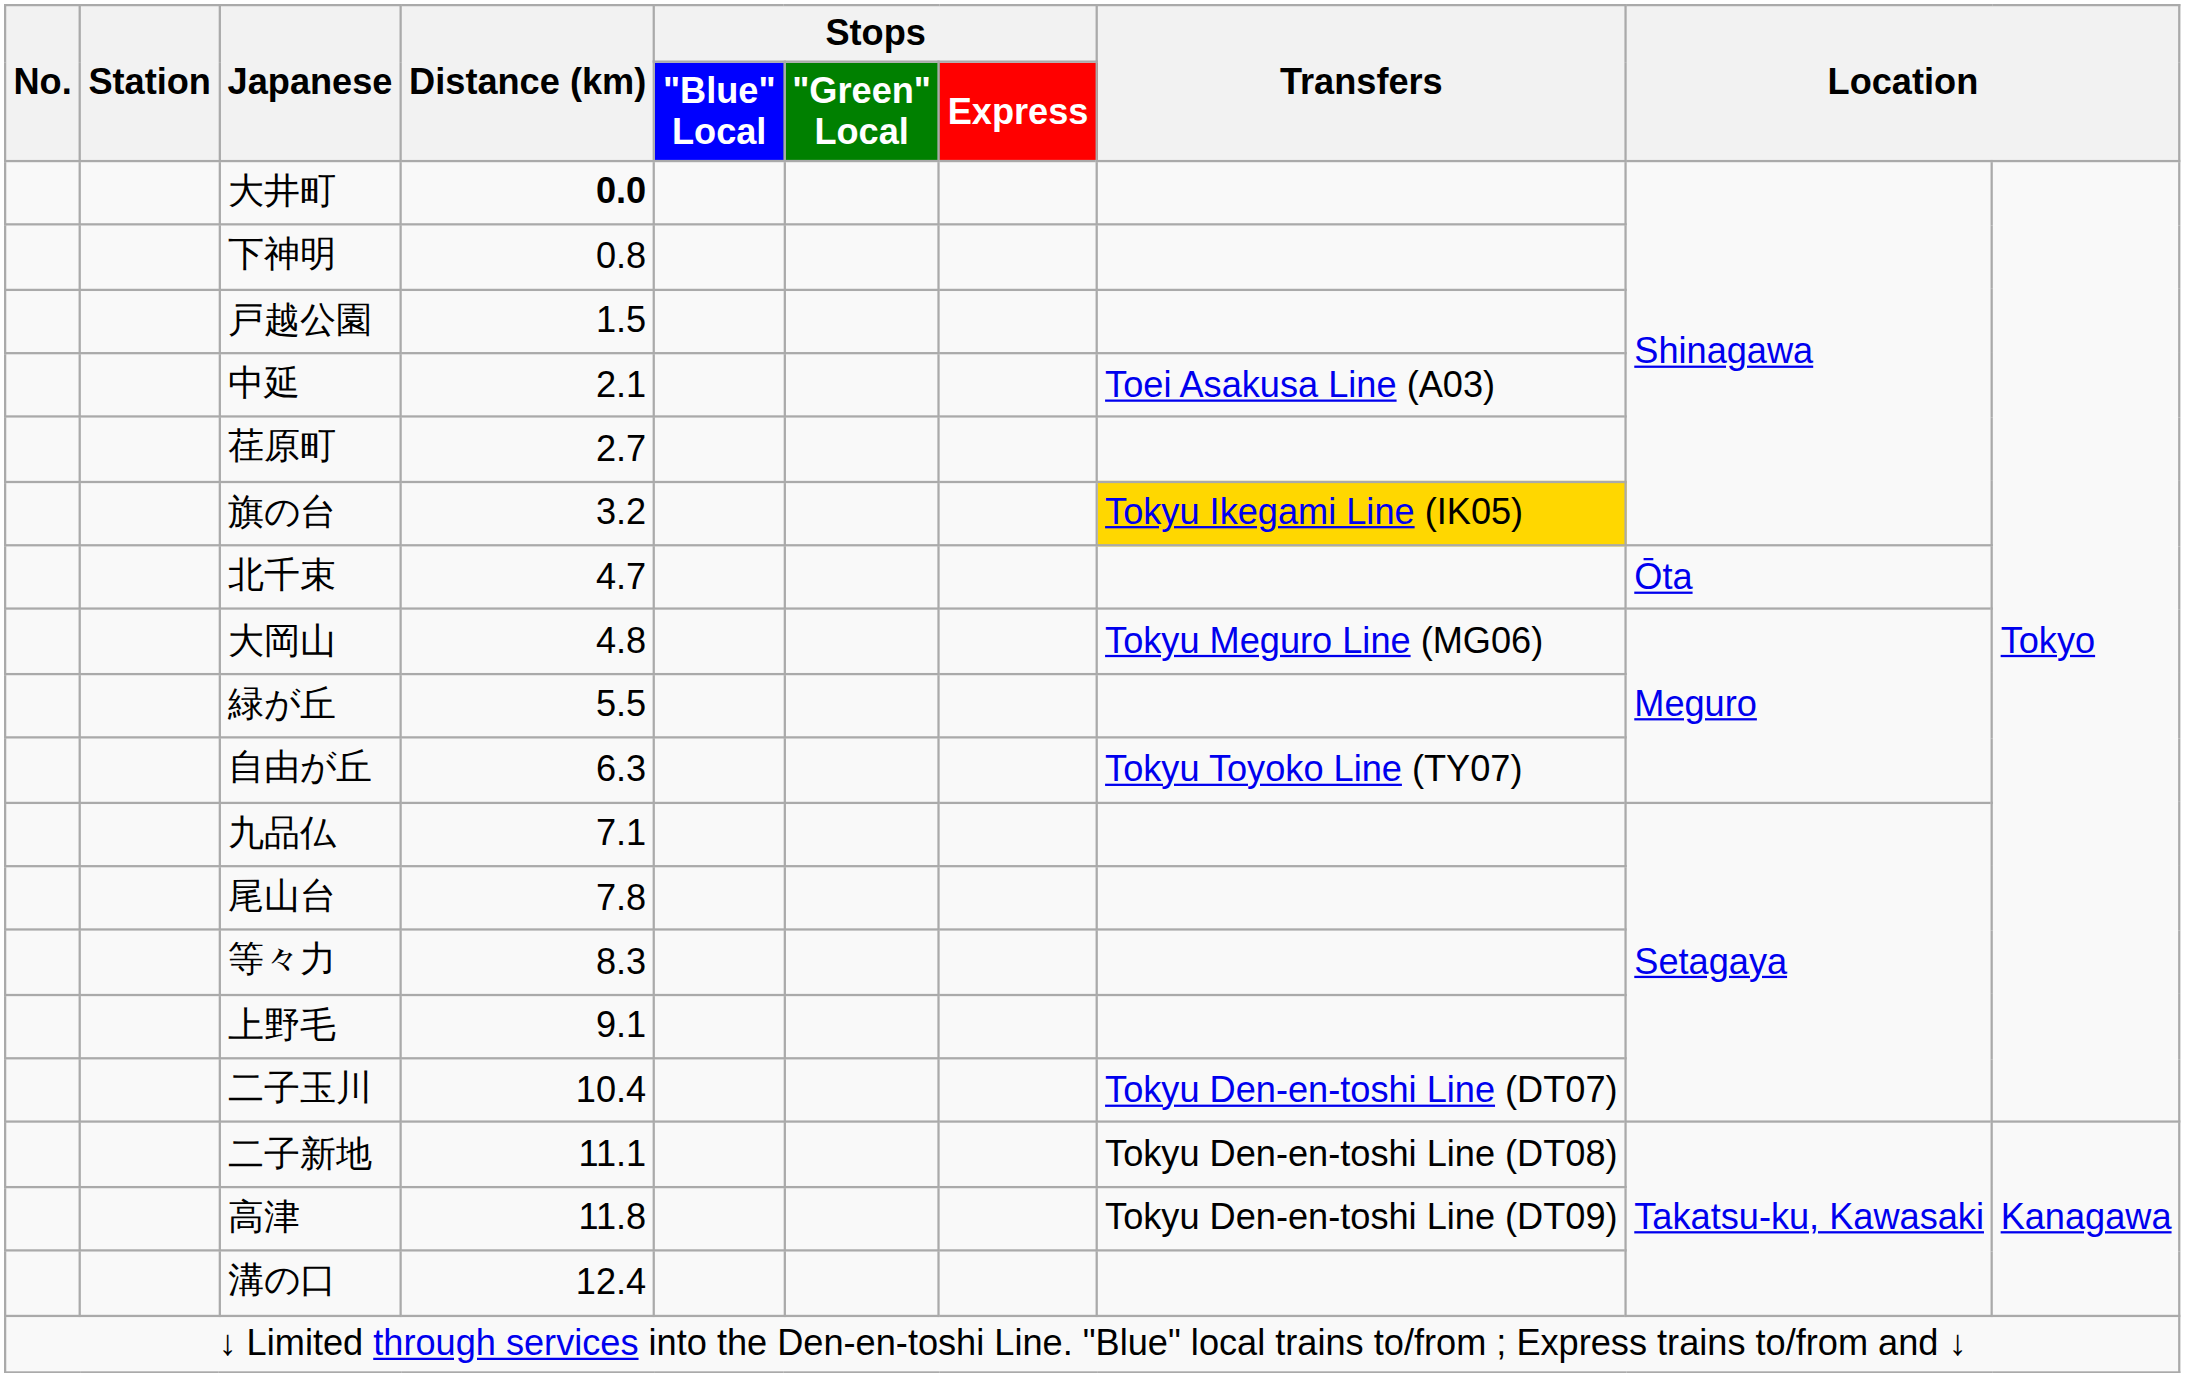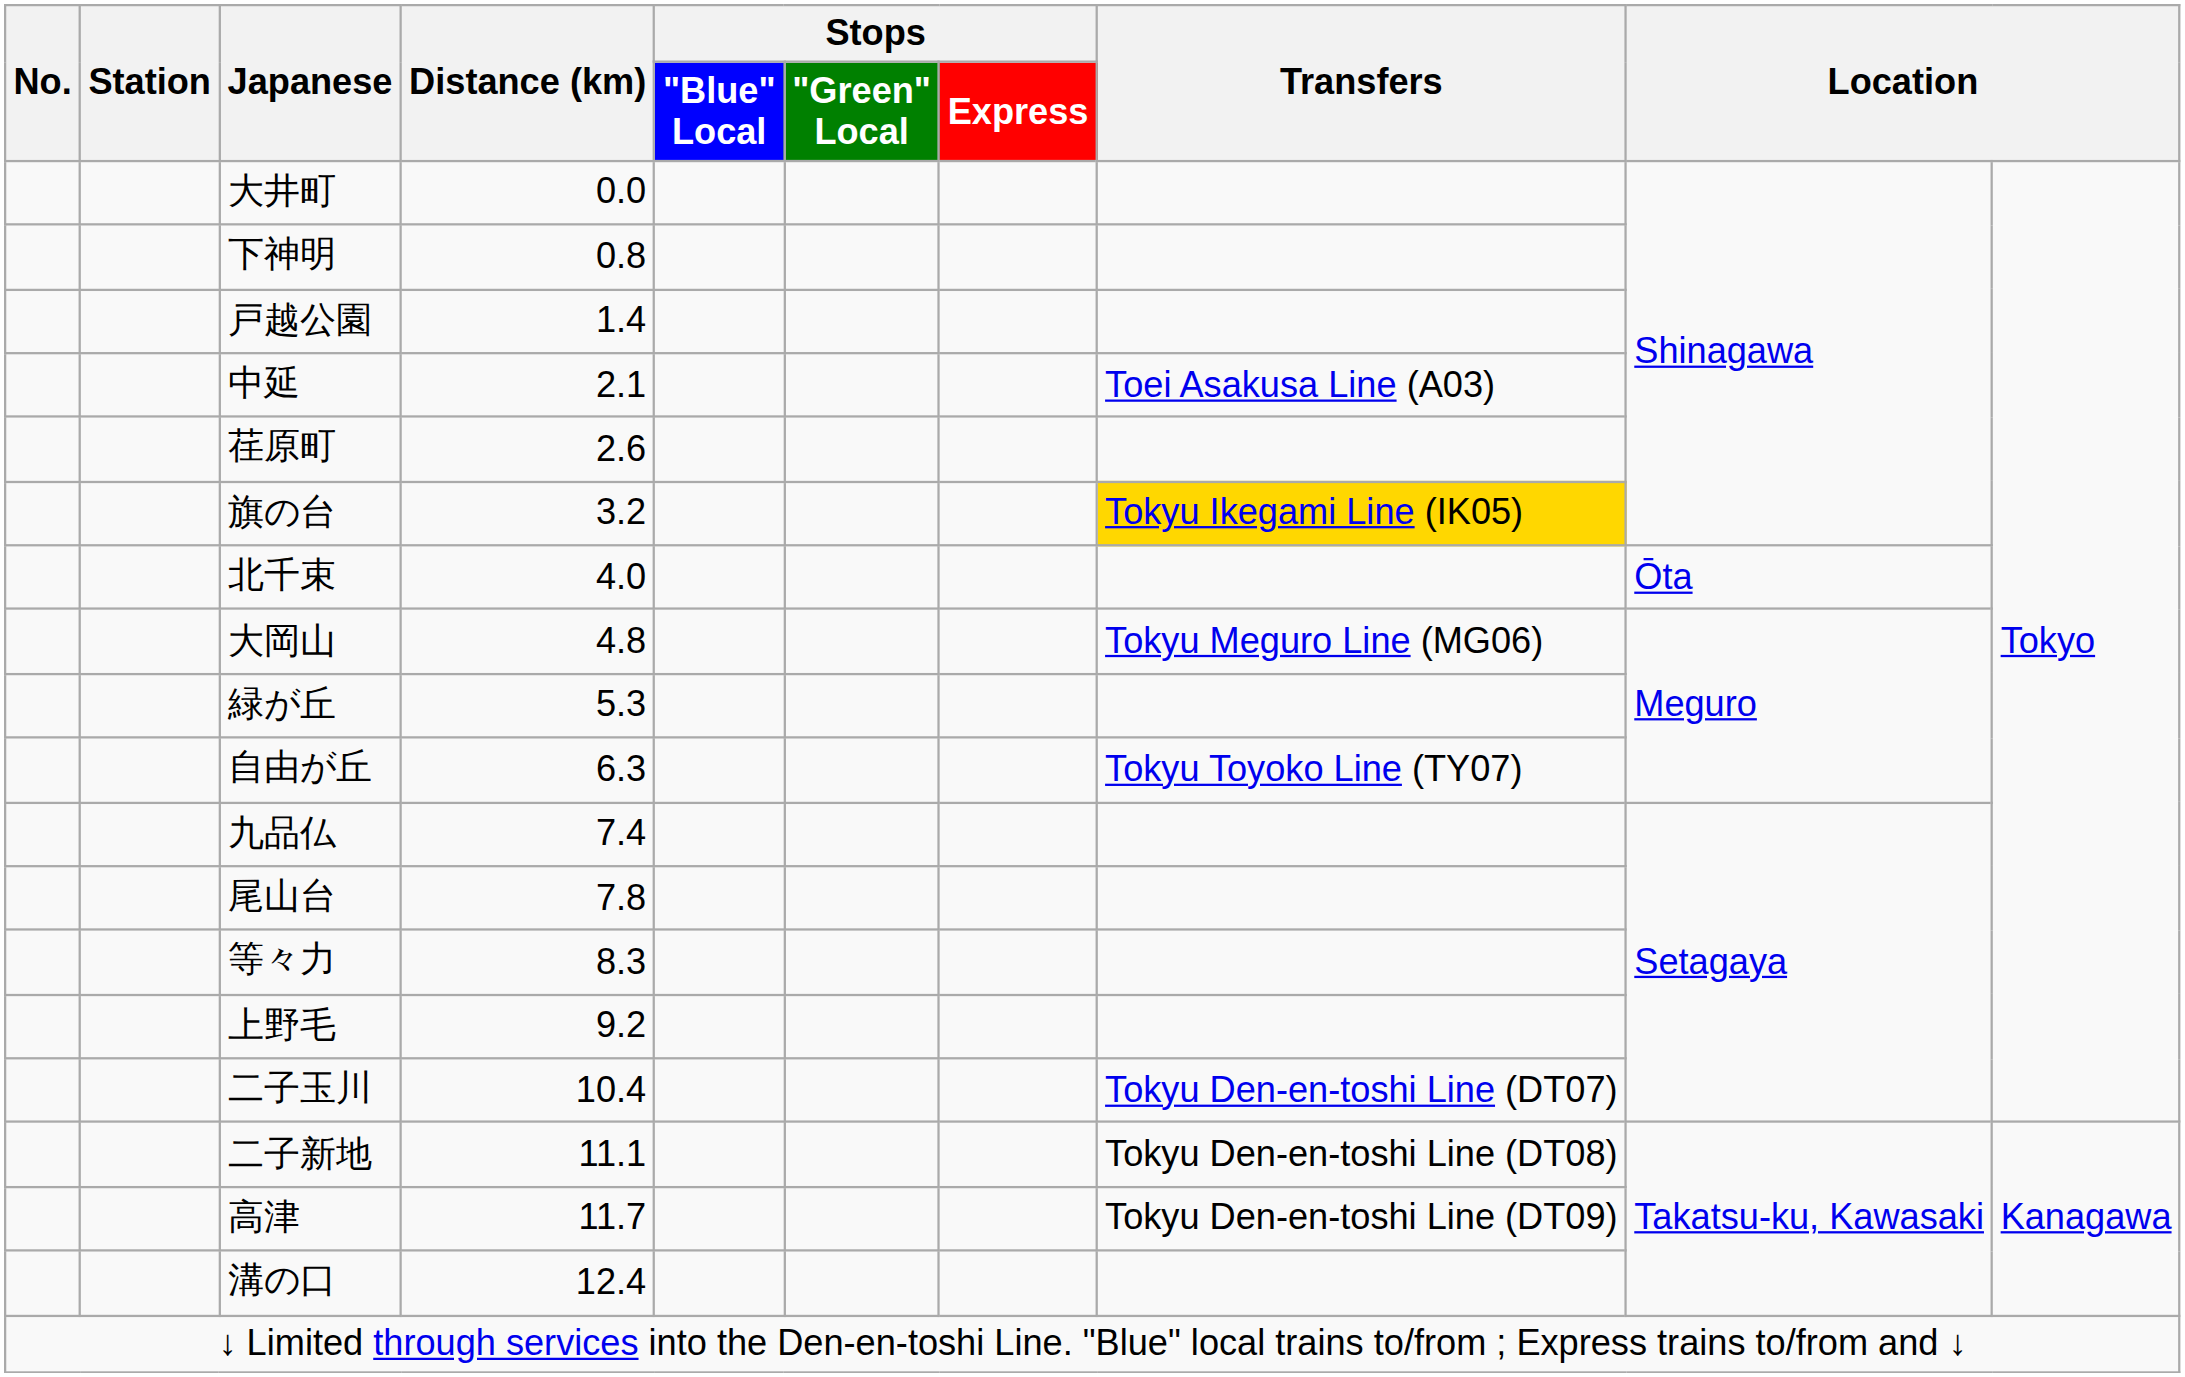 <table class="wikitable">
 <tr>
 <th rowspan="2">No.</th>
 <th rowspan="2">Station</th>
 <th rowspan="2">Japanese</th>
 <th rowspan="2">Distance (km)</th>
 <th colspan="3">Stops</th>
 <th rowspan="2">Transfers</th>
 <th colspan="2" rowspan="2">Location</th>
 </tr>
 <tr>
 <th style="color:white; background-color:blue;">"Blue"<br>Local</th>
 <th style="color:white; background-color:green;">"Green"<br>Local</th>
 <th style="color:white; background-color:red;">Express</th>
 </tr>
 <tr>
 <td></td>
 <td></td>
 <td>大井町</td>
-<td align="right"><strong>0.0</strong></td>
+<td align="right">0.0</td>
 <td></td>
 <td></td>
 <td></td>
 <td></td>
 <td rowspan="6"><a href='#'>Shinagawa</a></td>
 <td rowspan="15"><a href='#'>Tokyo</a></td>
 </tr>
 <tr>
 <td></td>
 <td></td>
 <td>下神明</td>
 <td align="right">0.8</td>
 <td></td>
 <td></td>
 <td></td>
 <td></td>
 </tr>
 <tr>
 <td></td>
 <td></td>
 <td>戸越公園</td>
-<td align="right">1.5</td>
+<td align="right">1.4</td>
 <td></td>
 <td></td>
 <td></td>
 <td></td>
 </tr>
 <tr>
 <td></td>
 <td></td>
 <td>中延</td>
 <td align="right">2.1</td>
 <td></td>
 <td></td>
 <td></td>
 <td> <a href='#'>Toei Asakusa Line</a> (A03)</td>
 </tr>
 <tr>
 <td></td>
 <td></td>
 <td>荏原町</td>
-<td align="right">2.7</td>
+<td align="right">2.6</td>
 <td></td>
 <td></td>
 <td></td>
 <td></td>
 </tr>
 <tr>
 <td></td>
 <td></td>
 <td>旗の台</td>
 <td align="right">3.2</td>
 <td></td>
 <td></td>
 <td></td>
 <td style="background: gold;"> <a href='#'>Tokyu Ikegami Line</a> (IK05)</td>
 </tr>
 <tr>
 <td></td>
 <td></td>
 <td>北千束</td>
-<td align="right">4.7</td>
+<td align="right">4.0</td>
 <td></td>
 <td></td>
 <td></td>
 <td></td>
 <td><a href='#'>Ōta</a></td>
 </tr>
 <tr>
 <td></td>
 <td></td>
 <td>大岡山</td>
 <td align="right">4.8</td>
 <td></td>
 <td></td>
 <td></td>
 <td> <a href='#'>Tokyu Meguro Line</a> (MG06)</td>
 <td rowspan="3"><a href='#'>Meguro</a></td>
 </tr>
 <tr>
 <td></td>
 <td></td>
 <td>緑が丘</td>
-<td align="right">5.5</td>
+<td align="right">5.3</td>
 <td></td>
 <td></td>
 <td></td>
 <td></td>
 </tr>
 <tr>
 <td></td>
 <td></td>
 <td>自由が丘</td>
 <td align="right">6.3</td>
 <td></td>
 <td></td>
 <td></td>
 <td> <a href='#'>Tokyu Toyoko Line</a> (TY07)</td>
 </tr>
 <tr>
 <td></td>
 <td></td>
 <td>九品仏</td>
-<td align="right">7.1</td>
+<td align="right">7.4</td>
 <td></td>
 <td></td>
 <td></td>
 <td></td>
 <td rowspan="5"><a href='#'>Setagaya</a></td>
 </tr>
 <tr>
 <td></td>
 <td></td>
 <td>尾山台</td>
 <td align="right">7.8</td>
 <td></td>
 <td></td>
 <td></td>
 <td></td>
 </tr>
 <tr>
 <td></td>
 <td></td>
 <td>等々力</td>
 <td align="right">8.3</td>
 <td></td>
 <td></td>
 <td></td>
 <td></td>
 </tr>
 <tr>
 <td></td>
 <td></td>
 <td>上野毛</td>
-<td align="right">9.1</td>
+<td align="right">9.2</td>
 <td></td>
 <td></td>
 <td></td>
 <td></td>
 </tr>
 <tr>
 <td></td>
 <td></td>
 <td>二子玉川</td>
 <td align="right">10.4</td>
 <td></td>
 <td></td>
 <td></td>
 <td> <a href='#'>Tokyu Den-en-toshi Line</a> (DT07)</td>
 </tr>
 <tr>
 <td></td>
 <td></td>
 <td>二子新地</td>
 <td align="right">11.1</td>
 <td></td>
 <td></td>
 <td></td>
 <td> Tokyu Den-en-toshi Line (DT08)</td>
 <td rowspan="3"><a href='#'>Takatsu-ku, Kawasaki</a></td>
 <td rowspan="3"><a href='#'>Kanagawa</a></td>
 </tr>
 <tr>
 <td></td>
 <td></td>
 <td>高津</td>
-<td align="right">11.8</td>
+<td align="right">11.7</td>
 <td></td>
 <td></td>
 <td></td>
 <td> Tokyu Den-en-toshi Line (DT09)</td>
 </tr>
 <tr>
 <td></td>
 <td></td>
 <td>溝の口</td>
 <td align="right">12.4</td>
 <td></td>
 <td></td>
 <td></td>
 <td></td>
 </tr>
 <tr>
 <td colspan=10 style="text-align:center">↓ Limited <a href='#'>through services</a> into the Den-en-toshi Line. "Blue" local trains to/from ; Express trains to/from  and  ↓</td>
 </tr>
 </table>
